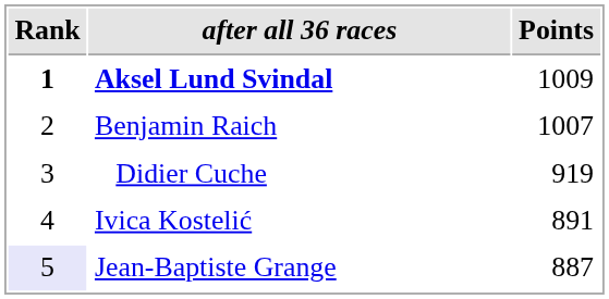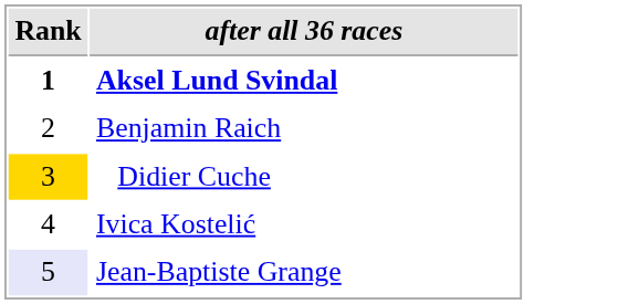 <table cellspacing="1" cellpadding="3" style="border:1px solid #AAAAAA;font-size:86%">
 <tr bgcolor="#E4E4E4">
 <th style="border-bottom:1px solid #AAAAAA" width=10>Rank</th>
 <th style="border-bottom:1px solid #AAAAAA" width=200><strong><em>after all 36 races</em></strong></th>
-<th style="border-bottom:1px solid #AAAAAA" width=20>Points</th>
 </tr>
 <tr>
 <td align="center"><strong>1</strong></td>
 <td> <strong><a href='#'>Aksel Lund Svindal</a> </strong></td>
-<td align="right">1009</td>
 </tr>
 <tr>
 <td align="center">2</td>
 <td> <a href='#'>Benjamin Raich</a></td>
-<td align="right">1007</td>
 </tr>
 <tr>
-<td align="center">3</td>
+<td align="center" style="background: gold;">3</td>
 <td>   <a href='#'>Didier Cuche</a></td>
-<td align="right">919</td>
 </tr>
 <tr>
 <td align="center">4</td>
 <td> <a href='#'>Ivica Kostelić</a></td>
-<td align="right">891</td>
 </tr>
 <tr>
 <td align="center" style="background: lavender;">5</td>
 <td> <a href='#'>Jean-Baptiste Grange</a></td>
-<td align="right">887</td>
 </tr>
 </table>
